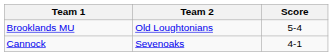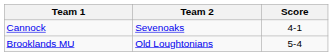 <table class="wikitable" style="font-size: 100%">
 <tr>
 <th width=200>Team 1</th>
 <th width=200>Team 2</th>
 <th width=100>Score</th>
 </tr>
 <tr>
+<td><a href='#'>Cannock</a></td>
+<td><a href='#'>Sevenoaks</a></td>
+<td align=center>4-1</td>
+</tr>
+<tr>
 <td><a href='#'>Brooklands MU</a></td>
 <td><a href='#'>Old Loughtonians</a></td>
 <td align=center>5-4</td>
 </tr>
-<tr>
-<td><a href='#'>Cannock</a></td>
-<td><a href='#'>Sevenoaks</a></td>
-<td align=center>4-1</td>
-</tr>
 </table>
